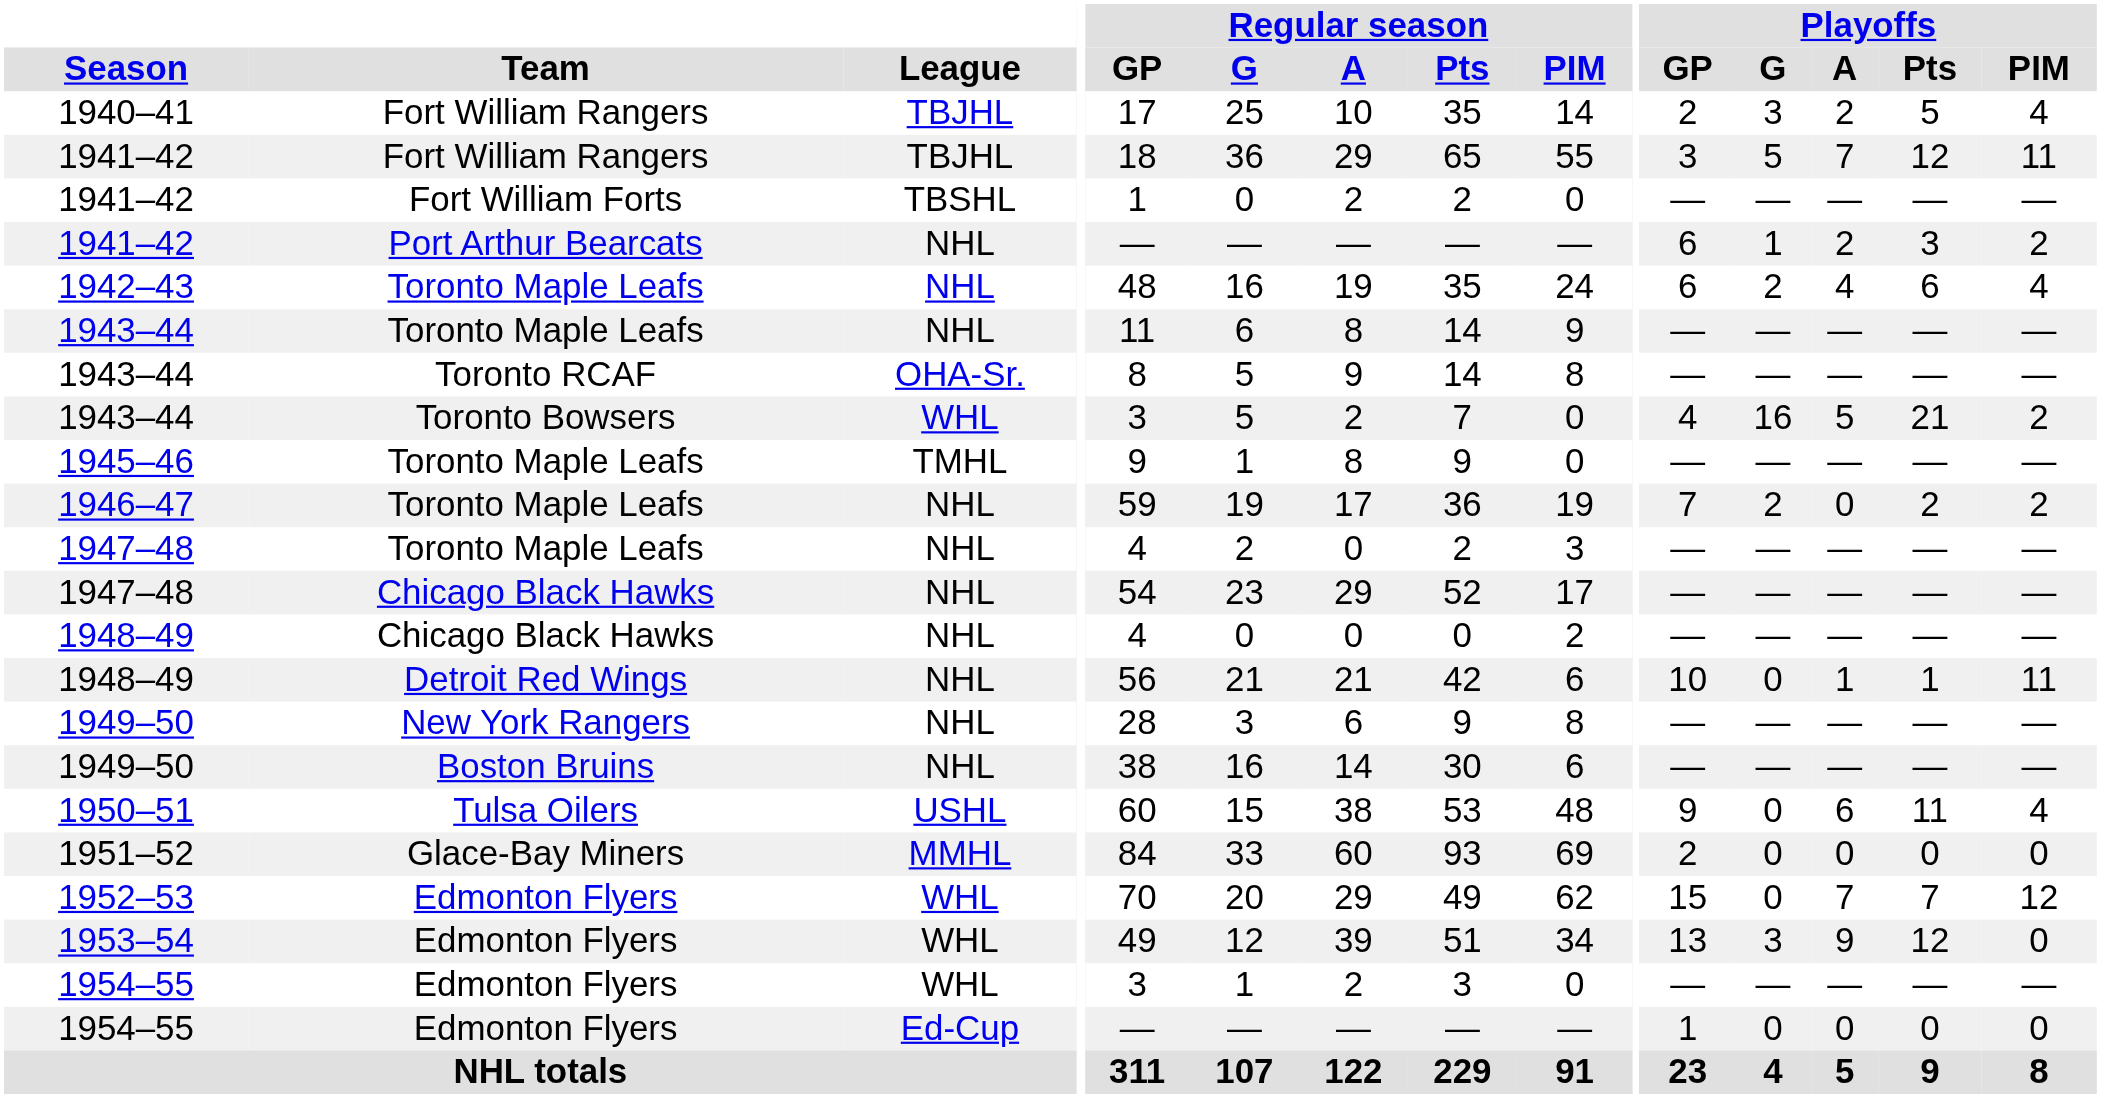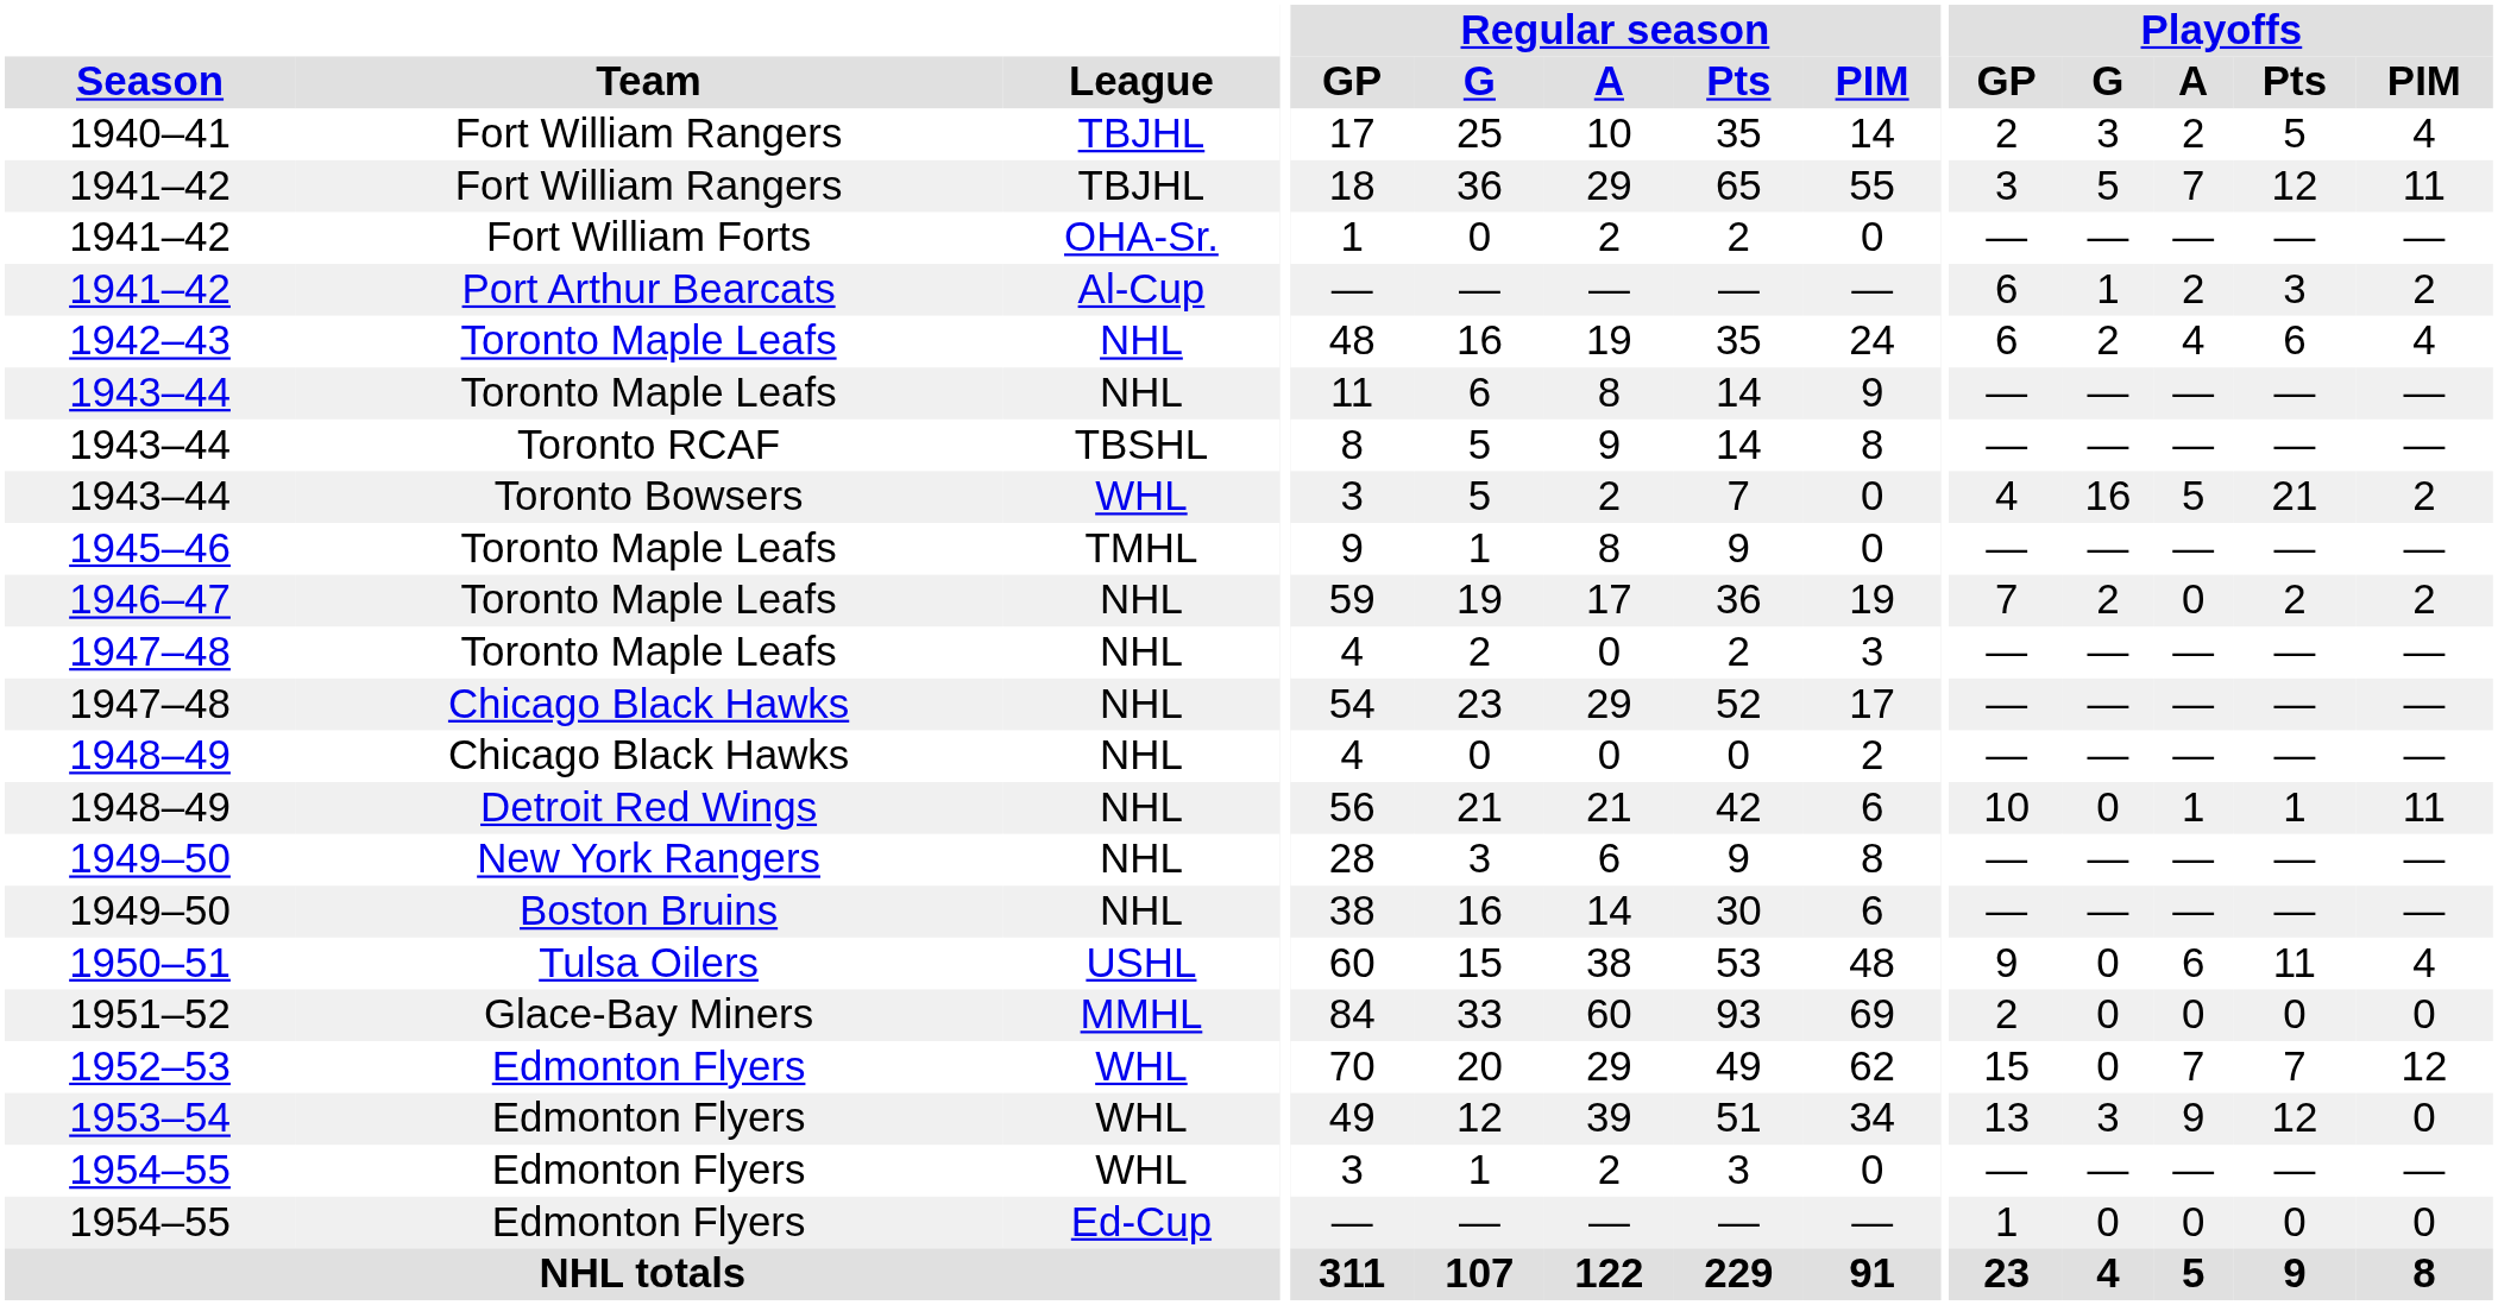 <table border="0" cellpadding="1" cellspacing="0" style="text-align:center; width:60em">
 <tr bgcolor="#e0e0e0">
 <th colspan="3" bgcolor="#ffffff"></th>
 <th rowspan="100" bgcolor="#ffffff"></th>
 <th colspan="5"><a href='#'>Regular season</a></th>
 <th rowspan="100" bgcolor="#ffffff"></th>
 <th colspan="5"><a href='#'>Playoffs</a></th>
 </tr>
 <tr bgcolor="#e0e0e0">
 <th><a href='#'>Season</a></th>
 <th>Team</th>
 <th>League</th>
 <th>GP</th>
 <th><a href='#'>G</a></th>
 <th><a href='#'>A</a></th>
 <th><a href='#'>Pts</a></th>
 <th><a href='#'>PIM</a></th>
 <th>GP</th>
 <th>G</th>
 <th>A</th>
 <th>Pts</th>
 <th>PIM</th>
 </tr>
 <tr>
 <td>1940–41</td>
 <td>Fort William Rangers</td>
 <td><a href='#'>TBJHL</a></td>
 <td>17</td>
 <td>25</td>
 <td>10</td>
 <td>35</td>
 <td>14</td>
 <td>2</td>
 <td>3</td>
 <td>2</td>
 <td>5</td>
 <td>4</td>
 </tr>
 <tr bgcolor="#f0f0f0">
 <td>1941–42</td>
 <td>Fort William Rangers</td>
 <td>TBJHL</td>
 <td>18</td>
 <td>36</td>
 <td>29</td>
 <td>65</td>
 <td>55</td>
 <td>3</td>
 <td>5</td>
 <td>7</td>
 <td>12</td>
 <td>11</td>
 </tr>
 <tr>
 <td>1941–42</td>
 <td>Fort William Forts</td>
-<td>TBSHL</td>
+<td><a href='#'>OHA-Sr.</a></td>
 <td>1</td>
 <td>0</td>
 <td>2</td>
 <td>2</td>
 <td>0</td>
 <td>—</td>
 <td>—</td>
 <td>—</td>
 <td>—</td>
 <td>—</td>
 </tr>
 <tr bgcolor="#f0f0f0">
 <td><a href='#'>1941–42</a></td>
 <td><a href='#'>Port Arthur Bearcats</a></td>
-<td>NHL</td>
+<td><a href='#'>Al-Cup</a></td>
 <td>—</td>
 <td>—</td>
 <td>—</td>
 <td>—</td>
 <td>—</td>
 <td>6</td>
 <td>1</td>
 <td>2</td>
 <td>3</td>
 <td>2</td>
 </tr>
 <tr>
 <td><a href='#'>1942–43</a></td>
 <td><a href='#'>Toronto Maple Leafs</a></td>
 <td><a href='#'>NHL</a></td>
 <td>48</td>
 <td>16</td>
 <td>19</td>
 <td>35</td>
 <td>24</td>
 <td>6</td>
 <td>2</td>
 <td>4</td>
 <td>6</td>
 <td>4</td>
 </tr>
 <tr bgcolor="#f0f0f0">
 <td><a href='#'>1943–44</a></td>
 <td>Toronto Maple Leafs</td>
 <td>NHL</td>
 <td>11</td>
 <td>6</td>
 <td>8</td>
 <td>14</td>
 <td>9</td>
 <td>—</td>
 <td>—</td>
 <td>—</td>
 <td>—</td>
 <td>—</td>
 </tr>
 <tr>
 <td>1943–44</td>
 <td>Toronto RCAF</td>
-<td><a href='#'>OHA-Sr.</a></td>
+<td>TBSHL</td>
 <td>8</td>
 <td>5</td>
 <td>9</td>
 <td>14</td>
 <td>8</td>
 <td>—</td>
 <td>—</td>
 <td>—</td>
 <td>—</td>
 <td>—</td>
 </tr>
 <tr bgcolor="#f0f0f0">
 <td>1943–44</td>
 <td>Toronto Bowsers</td>
 <td><a href='#'>WHL</a></td>
 <td>3</td>
 <td>5</td>
 <td>2</td>
 <td>7</td>
 <td>0</td>
 <td>4</td>
 <td>16</td>
 <td>5</td>
 <td>21</td>
 <td>2</td>
 </tr>
 <tr>
 <td><a href='#'>1945–46</a></td>
 <td>Toronto Maple Leafs</td>
 <td>TMHL</td>
 <td>9</td>
 <td>1</td>
 <td>8</td>
 <td>9</td>
 <td>0</td>
 <td>—</td>
 <td>—</td>
 <td>—</td>
 <td>—</td>
 <td>—</td>
 </tr>
 <tr bgcolor="#f0f0f0">
 <td><a href='#'>1946–47</a></td>
 <td>Toronto Maple Leafs</td>
 <td>NHL</td>
 <td>59</td>
 <td>19</td>
 <td>17</td>
 <td>36</td>
 <td>19</td>
 <td>7</td>
 <td>2</td>
 <td>0</td>
 <td>2</td>
 <td>2</td>
 </tr>
 <tr>
 <td><a href='#'>1947–48</a></td>
 <td>Toronto Maple Leafs</td>
 <td>NHL</td>
 <td>4</td>
 <td>2</td>
 <td>0</td>
 <td>2</td>
 <td>3</td>
 <td>—</td>
 <td>—</td>
 <td>—</td>
 <td>—</td>
 <td>—</td>
 </tr>
 <tr bgcolor="#f0f0f0">
 <td>1947–48</td>
 <td><a href='#'>Chicago Black Hawks</a></td>
 <td>NHL</td>
 <td>54</td>
 <td>23</td>
 <td>29</td>
 <td>52</td>
 <td>17</td>
 <td>—</td>
 <td>—</td>
 <td>—</td>
 <td>—</td>
 <td>—</td>
 </tr>
 <tr>
 <td><a href='#'>1948–49</a></td>
 <td>Chicago Black Hawks</td>
 <td>NHL</td>
 <td>4</td>
 <td>0</td>
 <td>0</td>
 <td>0</td>
 <td>2</td>
 <td>—</td>
 <td>—</td>
 <td>—</td>
 <td>—</td>
 <td>—</td>
 </tr>
 <tr bgcolor="#f0f0f0">
 <td>1948–49</td>
 <td><a href='#'>Detroit Red Wings</a></td>
 <td>NHL</td>
 <td>56</td>
 <td>21</td>
 <td>21</td>
 <td>42</td>
 <td>6</td>
 <td>10</td>
 <td>0</td>
 <td>1</td>
 <td>1</td>
 <td>11</td>
 </tr>
 <tr>
 <td><a href='#'>1949–50</a></td>
 <td><a href='#'>New York Rangers</a></td>
 <td>NHL</td>
 <td>28</td>
 <td>3</td>
 <td>6</td>
 <td>9</td>
 <td>8</td>
 <td>—</td>
 <td>—</td>
 <td>—</td>
 <td>—</td>
 <td>—</td>
 </tr>
 <tr bgcolor="#f0f0f0">
 <td>1949–50</td>
 <td><a href='#'>Boston Bruins</a></td>
 <td>NHL</td>
 <td>38</td>
 <td>16</td>
 <td>14</td>
 <td>30</td>
 <td>6</td>
 <td>—</td>
 <td>—</td>
 <td>—</td>
 <td>—</td>
 <td>—</td>
 </tr>
 <tr>
 <td><a href='#'>1950–51</a></td>
 <td><a href='#'>Tulsa Oilers</a></td>
 <td><a href='#'>USHL</a></td>
 <td>60</td>
 <td>15</td>
 <td>38</td>
 <td>53</td>
 <td>48</td>
 <td>9</td>
 <td>0</td>
 <td>6</td>
 <td>11</td>
 <td>4</td>
 </tr>
 <tr bgcolor="#f0f0f0">
 <td>1951–52</td>
 <td>Glace-Bay Miners</td>
 <td><a href='#'>MMHL</a></td>
 <td>84</td>
 <td>33</td>
 <td>60</td>
 <td>93</td>
 <td>69</td>
 <td>2</td>
 <td>0</td>
 <td>0</td>
 <td>0</td>
 <td>0</td>
 </tr>
 <tr>
 <td><a href='#'>1952–53</a></td>
 <td><a href='#'>Edmonton Flyers</a></td>
 <td><a href='#'>WHL</a></td>
 <td>70</td>
 <td>20</td>
 <td>29</td>
 <td>49</td>
 <td>62</td>
 <td>15</td>
 <td>0</td>
 <td>7</td>
 <td>7</td>
 <td>12</td>
 </tr>
 <tr bgcolor="#f0f0f0">
 <td><a href='#'>1953–54</a></td>
 <td>Edmonton Flyers</td>
 <td>WHL</td>
 <td>49</td>
 <td>12</td>
 <td>39</td>
 <td>51</td>
 <td>34</td>
 <td>13</td>
 <td>3</td>
 <td>9</td>
 <td>12</td>
 <td>0</td>
 </tr>
 <tr>
 <td><a href='#'>1954–55</a></td>
 <td>Edmonton Flyers</td>
 <td>WHL</td>
 <td>3</td>
 <td>1</td>
 <td>2</td>
 <td>3</td>
 <td>0</td>
 <td>—</td>
 <td>—</td>
 <td>—</td>
 <td>—</td>
 <td>—</td>
 </tr>
 <tr bgcolor="#f0f0f0">
 <td>1954–55</td>
 <td>Edmonton Flyers</td>
 <td><a href='#'>Ed-Cup</a></td>
 <td>—</td>
 <td>—</td>
 <td>—</td>
 <td>—</td>
 <td>—</td>
 <td>1</td>
 <td>0</td>
 <td>0</td>
 <td>0</td>
 <td>0</td>
 </tr>
 <tr bgcolor="#e0e0e0">
 <th colspan="3">NHL totals</th>
 <th>311</th>
 <th>107</th>
 <th>122</th>
 <th>229</th>
 <th>91</th>
 <th>23</th>
 <th>4</th>
 <th>5</th>
 <th>9</th>
 <th>8</th>
 </tr>
 </table>
